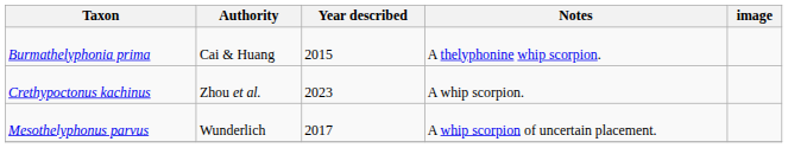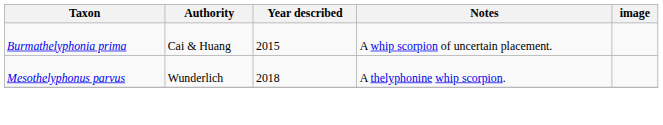 <table class="wikitable sortable" align="center" width="100%">
 <tr>
 <th>Taxon</th>
 <th>Authority</th>
 <th>Year described</th>
 <th>Notes</th>
 <th>image</th>
 </tr>
 <tr>
 <td><br><em><a href='#'>Burmathelyphonia prima</a></em></td>
 <td><br>Cai & Huang</td>
 <td><br>2015</td>
-<td><br>A <a href='#'>thelyphonine</a> <a href='#'>whip scorpion</a>.</td>
-<td></td>
-</tr>
-<tr>
-<td><br><em><a href='#'>Crethypoctonus kachinus</a></em></td>
-<td><br>Zhou <em>et al.</em></td>
-<td><br>2023</td>
-<td><br>A whip scorpion.</td>
+<td><br>A <a href='#'>whip scorpion</a> of uncertain placement.</td>
 <td></td>
 </tr>
 <tr>
 <td><br><em><a href='#'>Mesothelyphonus parvus</a></em></td>
 <td><br>Wunderlich</td>
-<td><br>2017</td>
-<td><br>A <a href='#'>whip scorpion</a> of uncertain placement.</td>
+<td><br>2018</td>
+<td><br>A <a href='#'>thelyphonine</a> <a href='#'>whip scorpion</a>.</td>
 <td></td>
 </tr>
 <tr>
 </tr>
 </table>
